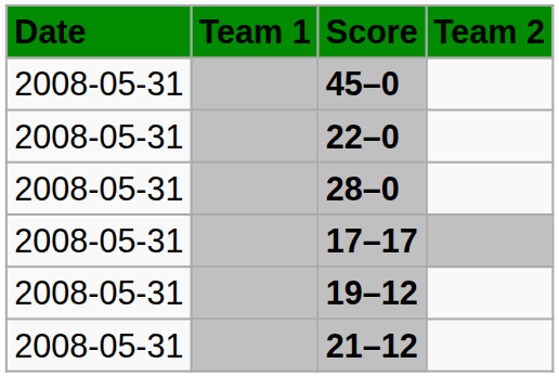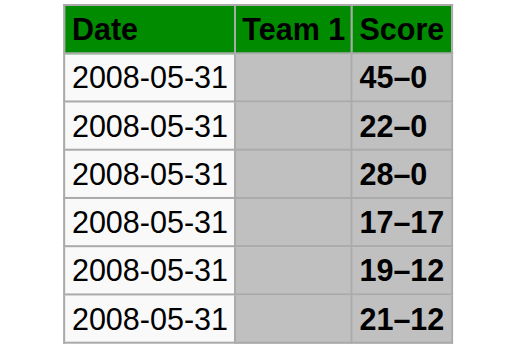 <table class="wikitable" style="margin:0.5em auto; font-size:95%">
 <tr bgcolor="#008B00">
 <td><strong>Date</strong></td>
 <td><strong>Team 1</strong></td>
 <td><strong>Score</strong></td>
-<td><strong>Team 2</strong></td>
 </tr>
 <tr>
 <td>2008-05-31</td>
 <td bgcolor="silver"><strong></strong></td>
 <td bgcolor="silver"><strong>45–0</strong></td>
-<td></td>
 </tr>
 <tr>
 <td>2008-05-31</td>
 <td bgcolor="silver"><strong></strong></td>
 <td bgcolor="silver"><strong>22–0</strong></td>
-<td></td>
 </tr>
 <tr>
 <td>2008-05-31</td>
 <td bgcolor="silver"><strong></strong></td>
 <td bgcolor="silver"><strong>28–0</strong></td>
-<td></td>
 </tr>
 <tr>
 <td>2008-05-31</td>
 <td bgcolor="silver"><strong></strong></td>
 <td bgcolor="silver"><strong>17–17</strong></td>
-<td bgcolor="silver"><strong></strong></td>
 </tr>
 <tr>
 <td>2008-05-31</td>
 <td bgcolor="silver"><strong></strong></td>
 <td bgcolor="silver"><strong>19–12</strong></td>
-<td></td>
 </tr>
 <tr>
 <td>2008-05-31</td>
 <td bgcolor="silver"><strong></strong></td>
 <td bgcolor="silver"><strong>21–12</strong></td>
-<td></td>
 </tr>
 </table>
